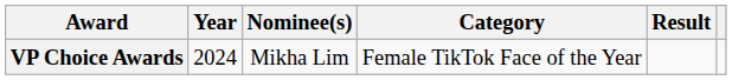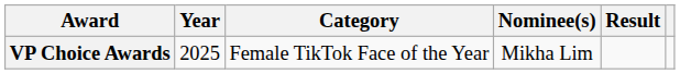 <table class="wikitable sortable plainrowheaders" style="text-align:center;">
 <tr>
 <th scope="col">Award</th>
 <th scope="col">Year</th>
+<th scope="col">Category</th>
 <th scope="col">Nominee(s)</th>
-<th scope="col">Category</th>
 <th scope="col">Result</th>
 <th scope="col"></th>
 </tr>
 <tr>
 <th scope="row">VP Choice Awards</th>
-<td>2024</td>
+<td>2025</td>
+<td>Female TikTok Face of the Year</td>
 <td>Mikha Lim</td>
-<td>Female TikTok Face of the Year</td>
 <td></td>
 <td></td>
 </tr>
 </table>
